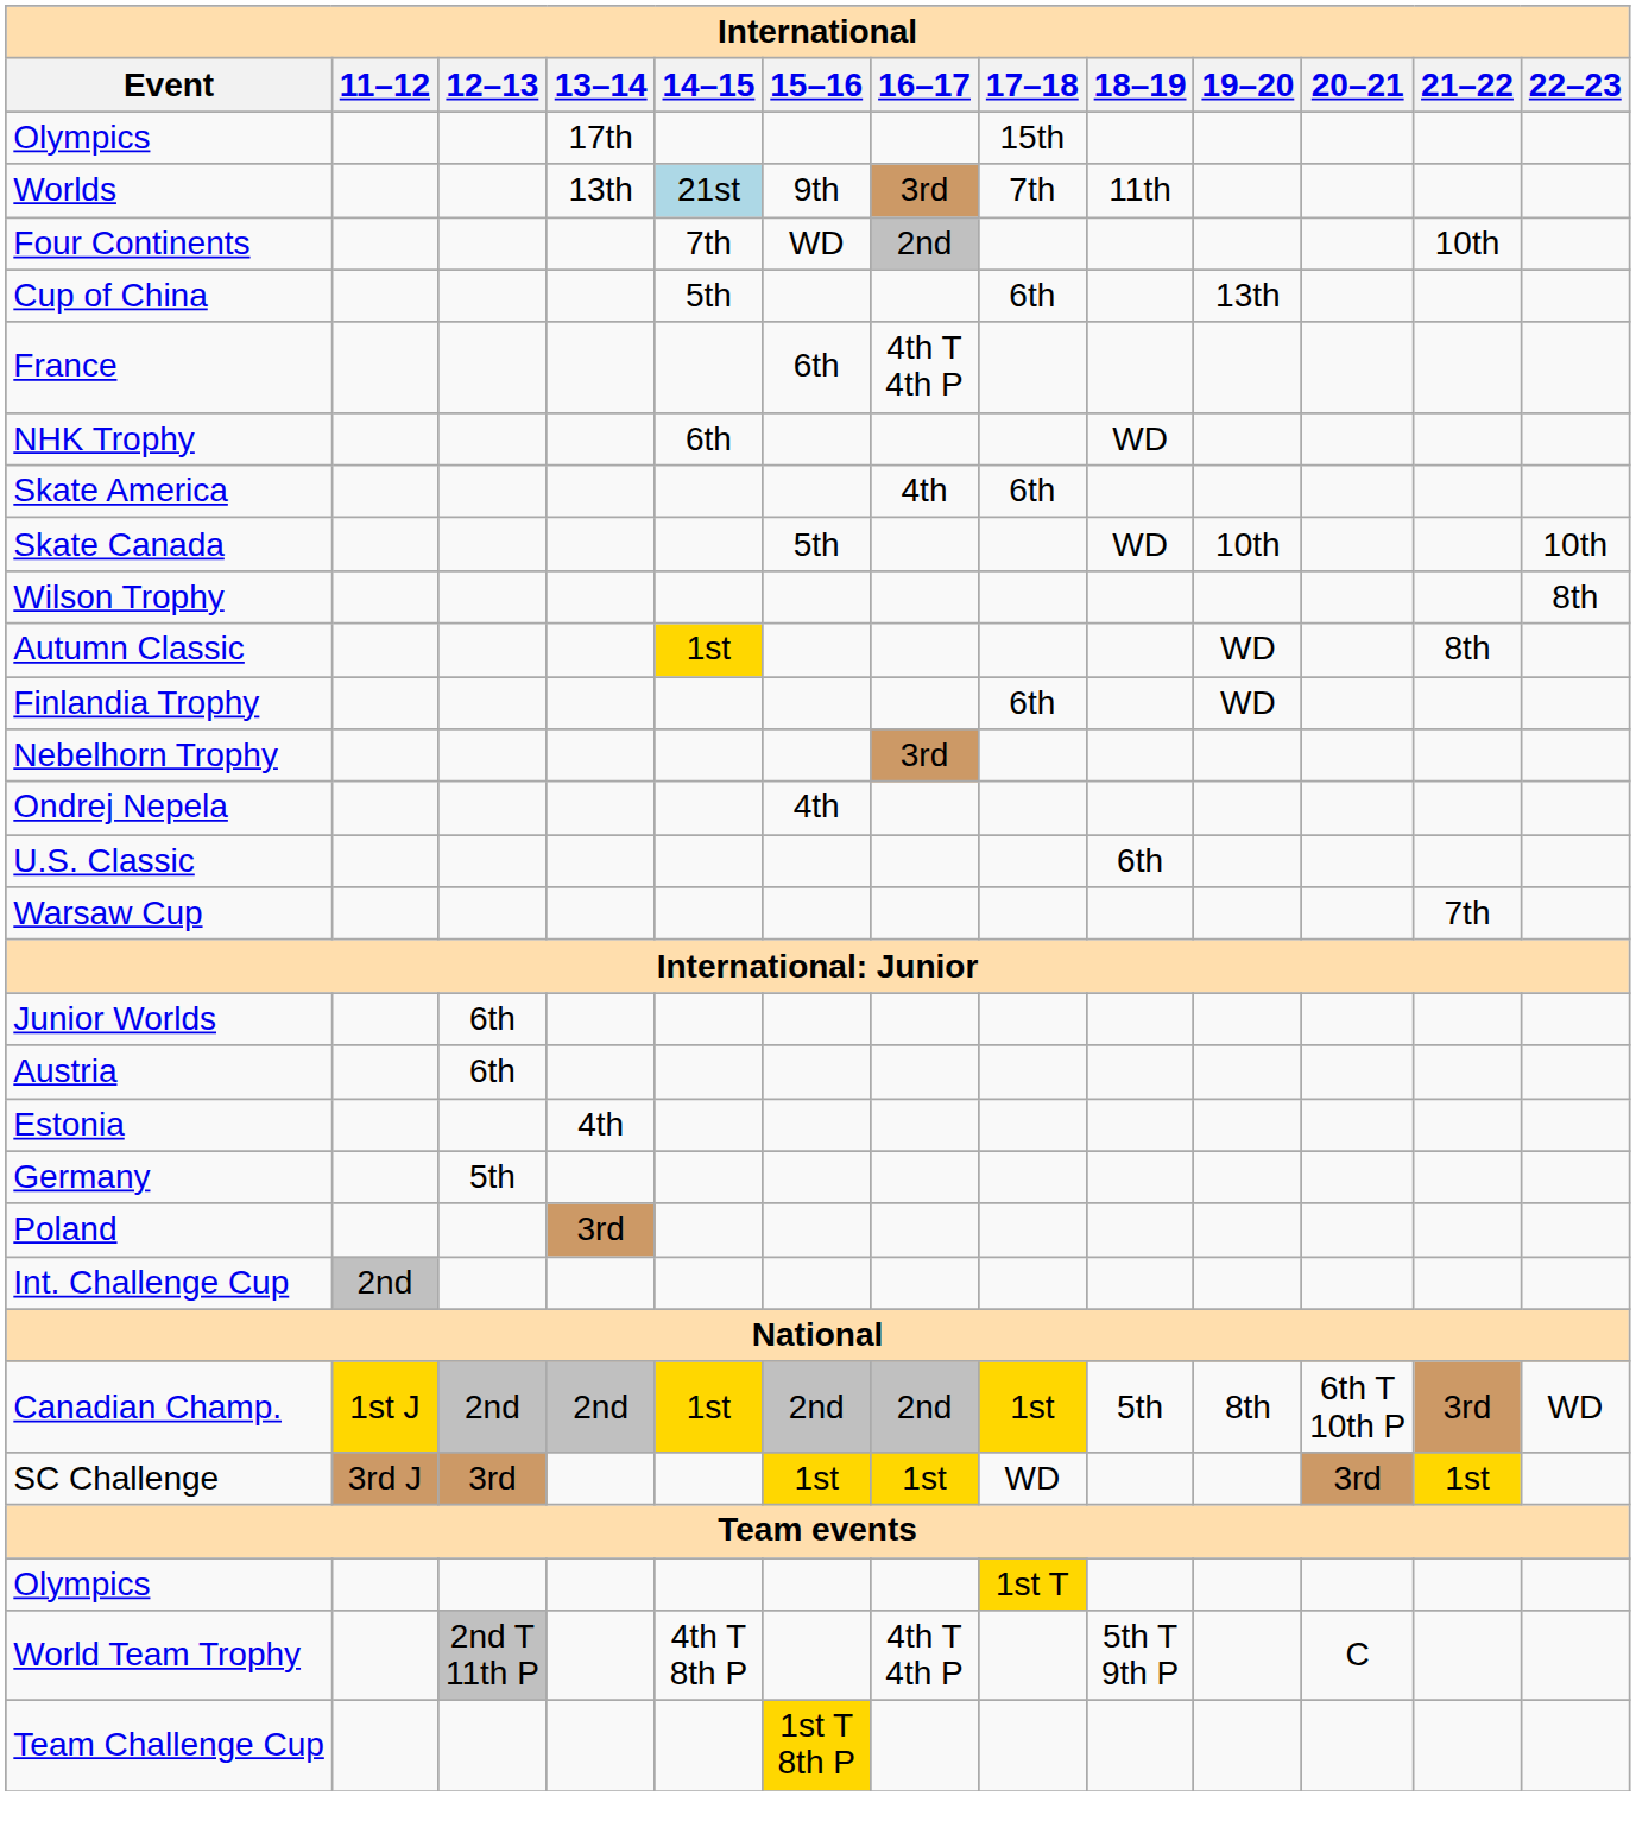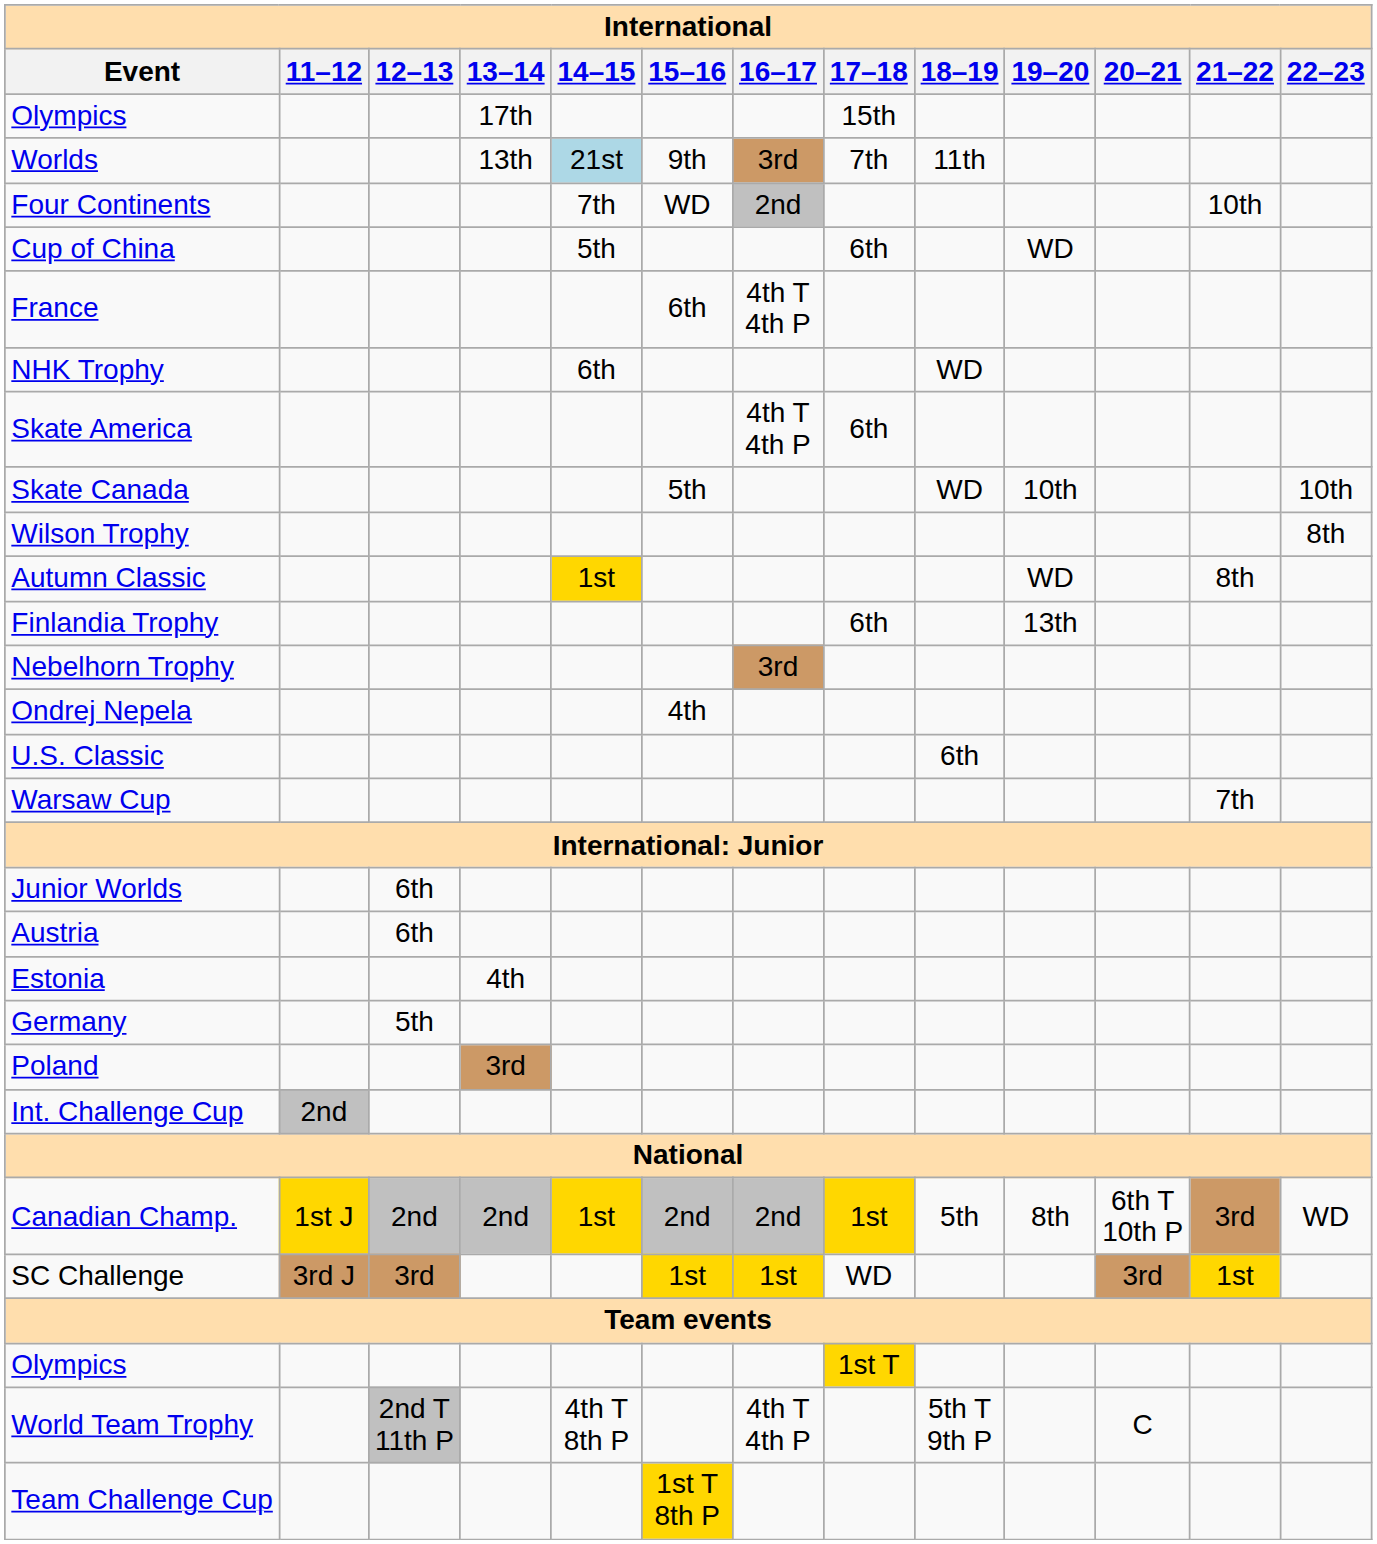 <table class="wikitable" style="text-align:center">
 <tr>
 <th colspan="13" style="background:#ffdead; text-align:center;">International</th>
 </tr>
 <tr>
 <th>Event</th>
 <th><a href='#'>11–12</a></th>
 <th><a href='#'>12–13</a></th>
 <th><a href='#'>13–14</a></th>
 <th><a href='#'>14–15</a></th>
 <th><a href='#'>15–16</a></th>
 <th><a href='#'>16–17</a></th>
 <th><a href='#'>17–18</a></th>
 <th><a href='#'>18–19</a></th>
 <th><a href='#'>19–20</a></th>
 <th><a href='#'>20–21</a></th>
 <th><a href='#'>21–22</a></th>
 <th><a href='#'>22–23</a></th>
 </tr>
 <tr>
 <td align=left><a href='#'>Olympics</a></td>
 <td></td>
 <td></td>
 <td>17th</td>
 <td></td>
 <td></td>
 <td></td>
 <td>15th</td>
 <td></td>
 <td></td>
 <td></td>
 <td></td>
 <td></td>
 </tr>
 <tr>
 <td align=left><a href='#'>Worlds</a></td>
 <td></td>
 <td></td>
 <td>13th</td>
 <td style="background: lightblue;">21st</td>
 <td>9th</td>
 <td bgcolor=cc9966>3rd</td>
 <td>7th</td>
 <td>11th</td>
 <td></td>
 <td></td>
 <td></td>
 <td></td>
 </tr>
 <tr>
 <td align=left><a href='#'>Four Continents</a></td>
 <td></td>
 <td></td>
 <td></td>
 <td>7th</td>
 <td>WD</td>
 <td bgcolor=silver>2nd</td>
 <td></td>
 <td></td>
 <td></td>
 <td></td>
 <td>10th</td>
 <td></td>
 </tr>
 <tr>
 <td align=left> <a href='#'>Cup of China</a></td>
 <td></td>
 <td></td>
 <td></td>
 <td>5th</td>
 <td></td>
 <td></td>
 <td>6th</td>
 <td></td>
-<td>13th</td>
+<td>WD</td>
 <td></td>
 <td></td>
 <td></td>
 </tr>
 <tr>
 <td align=left> <a href='#'>France</a></td>
 <td></td>
 <td></td>
 <td></td>
 <td></td>
 <td>6th</td>
 <td>4th T <br> 4th P</td>
 <td></td>
 <td></td>
 <td></td>
 <td></td>
 <td></td>
 <td></td>
 </tr>
 <tr>
 <td align=left> <a href='#'>NHK Trophy</a></td>
 <td></td>
 <td></td>
 <td></td>
 <td>6th</td>
 <td></td>
 <td></td>
 <td></td>
 <td>WD</td>
 <td></td>
 <td></td>
 <td></td>
 <td></td>
 </tr>
 <tr>
 <td align=left> <a href='#'>Skate America</a></td>
 <td></td>
 <td></td>
 <td></td>
 <td></td>
 <td></td>
-<td>4th</td>
+<td>4th T <br> 4th P</td>
 <td>6th</td>
 <td></td>
 <td></td>
 <td></td>
 <td></td>
 <td></td>
 </tr>
 <tr>
 <td align=left> <a href='#'>Skate Canada</a></td>
 <td></td>
 <td></td>
 <td></td>
 <td></td>
 <td>5th</td>
 <td></td>
 <td></td>
 <td>WD</td>
 <td>10th</td>
 <td></td>
 <td></td>
 <td>10th</td>
 </tr>
 <tr>
 <td align=left> <a href='#'>Wilson Trophy</a></td>
 <td></td>
 <td></td>
 <td></td>
 <td></td>
 <td></td>
 <td></td>
 <td></td>
 <td></td>
 <td></td>
 <td></td>
 <td></td>
 <td>8th</td>
 </tr>
 <tr>
 <td align=left> <a href='#'>Autumn Classic</a></td>
 <td></td>
 <td></td>
 <td></td>
 <td bgcolor=gold>1st</td>
 <td></td>
 <td></td>
 <td></td>
 <td></td>
 <td>WD</td>
 <td></td>
 <td>8th</td>
 <td></td>
 </tr>
 <tr>
 <td align=left> <a href='#'>Finlandia Trophy</a></td>
 <td></td>
 <td></td>
 <td></td>
 <td></td>
 <td></td>
 <td></td>
 <td>6th</td>
 <td></td>
-<td>WD</td>
+<td>13th</td>
 <td></td>
 <td></td>
 <td></td>
 </tr>
 <tr>
 <td align=left> <a href='#'>Nebelhorn Trophy</a></td>
 <td></td>
 <td></td>
 <td></td>
 <td></td>
 <td></td>
 <td bgcolor=cc9966>3rd</td>
 <td></td>
 <td></td>
 <td></td>
 <td></td>
 <td></td>
 <td></td>
 </tr>
 <tr>
 <td align=left> <a href='#'>Ondrej Nepela</a></td>
 <td></td>
 <td></td>
 <td></td>
 <td></td>
 <td>4th</td>
 <td></td>
 <td></td>
 <td></td>
 <td></td>
 <td></td>
 <td></td>
 <td></td>
 </tr>
 <tr>
 <td align=left> <a href='#'>U.S. Classic</a></td>
 <td></td>
 <td></td>
 <td></td>
 <td></td>
 <td></td>
 <td></td>
 <td></td>
 <td>6th</td>
 <td></td>
 <td></td>
 <td></td>
 <td></td>
 </tr>
 <tr>
 <td align=left> <a href='#'>Warsaw Cup</a></td>
 <td></td>
 <td></td>
 <td></td>
 <td></td>
 <td></td>
 <td></td>
 <td></td>
 <td></td>
 <td></td>
 <td></td>
 <td>7th</td>
 <td></td>
 </tr>
 <tr>
 <th colspan="13" style="background:#ffdead; text-align:center;">International: Junior</th>
 </tr>
 <tr>
 <td align=left><a href='#'>Junior Worlds</a></td>
 <td></td>
 <td>6th</td>
 <td></td>
 <td></td>
 <td></td>
 <td></td>
 <td></td>
 <td></td>
 <td></td>
 <td></td>
 <td></td>
 <td></td>
 </tr>
 <tr>
 <td align=left> <a href='#'>Austria</a></td>
 <td></td>
 <td>6th</td>
 <td></td>
 <td></td>
 <td></td>
 <td></td>
 <td></td>
 <td></td>
 <td></td>
 <td></td>
 <td></td>
 <td></td>
 </tr>
 <tr>
 <td align=left> <a href='#'>Estonia</a></td>
 <td></td>
 <td></td>
 <td>4th</td>
 <td></td>
 <td></td>
 <td></td>
 <td></td>
 <td></td>
 <td></td>
 <td></td>
 <td></td>
 <td></td>
 </tr>
 <tr>
 <td align=left> <a href='#'>Germany</a></td>
 <td></td>
 <td>5th</td>
 <td></td>
 <td></td>
 <td></td>
 <td></td>
 <td></td>
 <td></td>
 <td></td>
 <td></td>
 <td></td>
 <td></td>
 </tr>
 <tr>
 <td align=left> <a href='#'>Poland</a></td>
 <td></td>
 <td></td>
 <td bgcolor=cc9966>3rd</td>
 <td></td>
 <td></td>
 <td></td>
 <td></td>
 <td></td>
 <td></td>
 <td></td>
 <td></td>
 <td></td>
 </tr>
 <tr>
 <td align=left><a href='#'>Int. Challenge Cup</a></td>
 <td bgcolor=silver>2nd</td>
 <td></td>
 <td></td>
 <td></td>
 <td></td>
 <td></td>
 <td></td>
 <td></td>
 <td></td>
 <td></td>
 <td></td>
 <td></td>
 </tr>
 <tr>
 <th colspan="13" style="background:#ffdead; text-align:center;">National</th>
 </tr>
 <tr>
 <td align=left><a href='#'>Canadian Champ.</a></td>
 <td bgcolor=gold>1st J</td>
 <td bgcolor=silver>2nd</td>
 <td bgcolor=silver>2nd</td>
 <td bgcolor=gold>1st</td>
 <td bgcolor=silver>2nd</td>
 <td bgcolor=silver>2nd</td>
 <td bgcolor=gold>1st</td>
 <td>5th</td>
 <td>8th</td>
 <td>6th T <br> 10th P</td>
 <td bgcolor=cc9966>3rd</td>
 <td>WD</td>
 </tr>
 <tr>
 <td align=left>SC Challenge</td>
 <td bgcolor=cc9966>3rd J</td>
 <td bgcolor=cc9966>3rd</td>
 <td></td>
 <td></td>
 <td bgcolor=gold>1st</td>
 <td bgcolor=gold>1st</td>
 <td>WD</td>
 <td></td>
 <td></td>
 <td bgcolor=cc9966>3rd</td>
 <td bgcolor=gold>1st</td>
 <td></td>
 </tr>
 <tr>
 <th colspan="13" style="background:#ffdead; text-align:center;">Team events</th>
 </tr>
 <tr>
 <td align=left><a href='#'>Olympics</a></td>
 <td></td>
 <td></td>
 <td></td>
 <td></td>
 <td></td>
 <td></td>
 <td bgcolor=gold>1st T</td>
 <td></td>
 <td></td>
 <td></td>
 <td></td>
 <td></td>
 </tr>
 <tr>
 <td align=left><a href='#'>World Team Trophy</a></td>
 <td></td>
 <td bgcolor=silver>2nd T <br>11th P</td>
 <td></td>
 <td>4th T <br>8th P</td>
 <td></td>
 <td>4th T <br> 4th P</td>
 <td></td>
 <td>5th T <br> 9th P</td>
 <td></td>
 <td>C</td>
 <td></td>
 <td></td>
 </tr>
 <tr>
 <td align=left><a href='#'>Team Challenge Cup</a></td>
 <td></td>
 <td></td>
 <td></td>
 <td></td>
 <td bgcolor=gold>1st T <br> 8th P</td>
 <td></td>
 <td></td>
 <td></td>
 <td></td>
 <td></td>
 <td></td>
 <td></td>
 </tr>
 </table>
